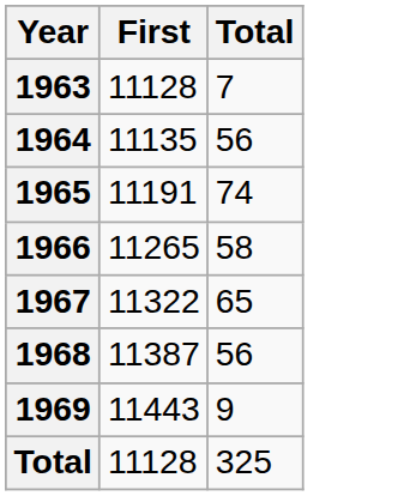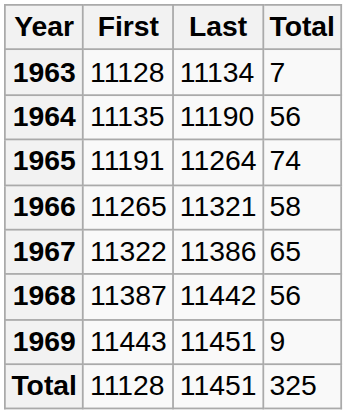 <table class="wikitable">
 <tr>
 <th>Year</th>
 <th>First</th>
+<th>Last</th>
 <th>Total</th>
 </tr>
 <tr>
 <th>1963</th>
 <td>11128</td>
+<td>11134</td>
 <td>7</td>
 </tr>
 <tr>
 <th>1964</th>
 <td>11135</td>
+<td>11190</td>
 <td>56</td>
 </tr>
 <tr>
 <th>1965</th>
 <td>11191</td>
+<td>11264</td>
 <td>74</td>
 </tr>
 <tr>
 <th>1966</th>
 <td>11265</td>
+<td>11321</td>
 <td>58</td>
 </tr>
 <tr>
 <th>1967</th>
 <td>11322</td>
+<td>11386</td>
 <td>65</td>
 </tr>
 <tr>
 <th>1968</th>
 <td>11387</td>
+<td>11442</td>
 <td>56</td>
 </tr>
 <tr>
 <th>1969</th>
 <td>11443</td>
+<td>11451</td>
 <td>9</td>
 </tr>
 <tr>
 <th>Total</th>
 <td>11128</td>
+<td>11451</td>
 <td>325</td>
 </tr>
 </table>
